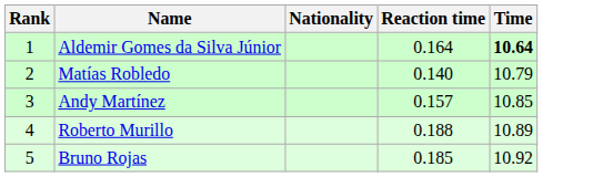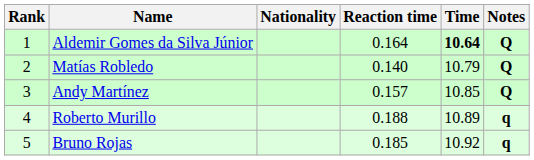 <table class="wikitable sortable" style="text-align:center">
 <tr>
 <th>Rank</th>
 <th>Name</th>
 <th>Nationality</th>
 <th>Reaction time</th>
 <th>Time</th>
+<th>Notes</th>
 </tr>
 <tr bgcolor=ccffcc>
 <td align=center>1</td>
 <td align=left><a href='#'>Aldemir Gomes da Silva Júnior</a></td>
 <td align=left></td>
 <td>0.164</td>
 <td><strong>10.64</strong></td>
+<td><strong>Q</strong></td>
 </tr>
 <tr bgcolor=ccffcc>
 <td align=center>2</td>
 <td align=left><a href='#'>Matías Robledo</a></td>
 <td align=left></td>
 <td>0.140</td>
 <td>10.79</td>
+<td><strong>Q</strong></td>
 </tr>
 <tr bgcolor=ccffcc>
 <td align=center>3</td>
 <td align=left><a href='#'>Andy Martínez</a></td>
 <td align=left></td>
 <td>0.157</td>
 <td>10.85</td>
+<td><strong>Q</strong></td>
 </tr>
 <tr bgcolor=ddffdd>
 <td align=center>4</td>
 <td align=left><a href='#'>Roberto Murillo</a></td>
 <td align=left></td>
 <td>0.188</td>
 <td>10.89</td>
+<td><strong>q</strong></td>
 </tr>
 <tr bgcolor=ddffdd>
 <td align=center>5</td>
 <td align=left><a href='#'>Bruno Rojas</a></td>
 <td align=left></td>
 <td>0.185</td>
 <td>10.92</td>
+<td><strong>q</strong></td>
 </tr>
 </table>
